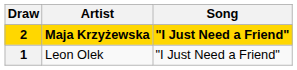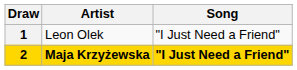 <table class="sortable wikitable plainrowheaders" style="margin: 1em auto 1em auto;">
 <tr>
 <th scope="col">Draw</th>
 <th scope="col">Artist</th>
 <th scope="col">Song</th>
 </tr>
+<tr>
+<th scope="row" style="text-align:center;">1</th>
+<td>Leon Olek</td>
+<td>"I Just Need a Friend"</td>
+</tr>
 <tr style="font-weight:bold; background:gold;">
 <th style="text-align:center; font-weight:bold; background:gold;" scope="row">2</th>
 <td>Maja Krzyżewska</td>
 <td>"I Just Need a Friend"</td>
 </tr>
-<tr>
-<th scope="row" style="text-align:center;">1</th>
-<td>Leon Olek</td>
-<td>"I Just Need a Friend"</td>
-</tr>
 </table>
